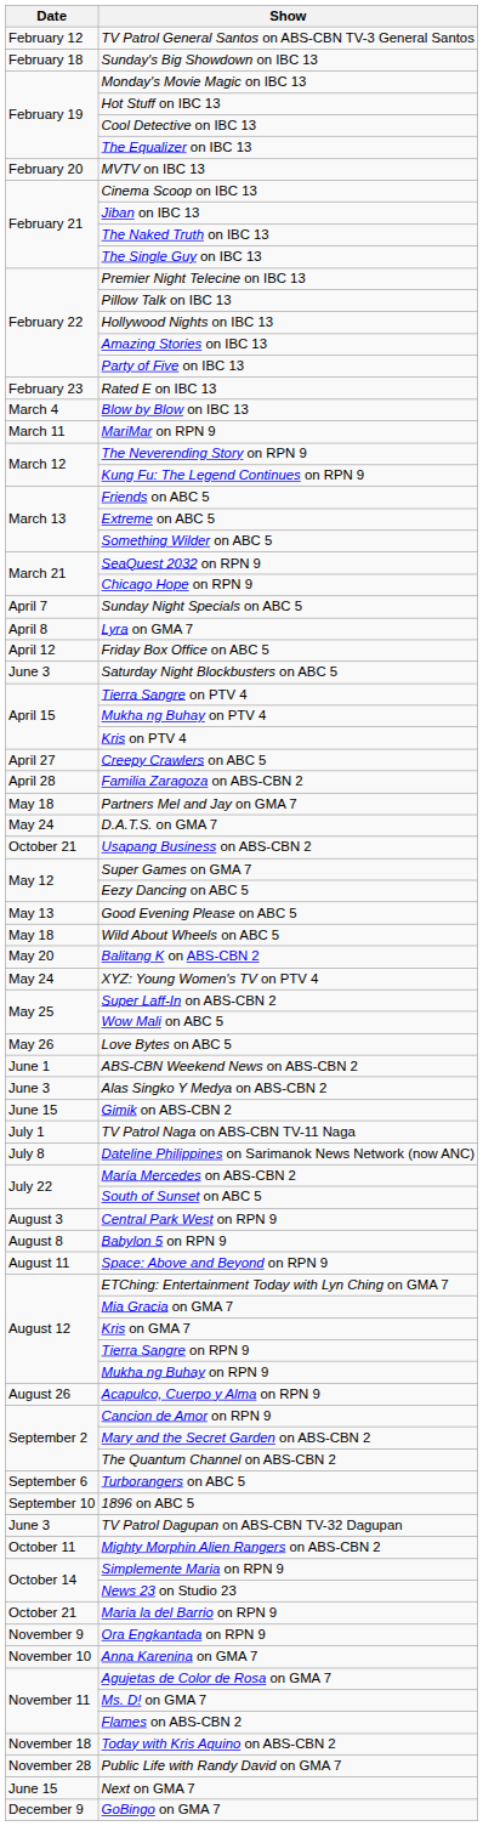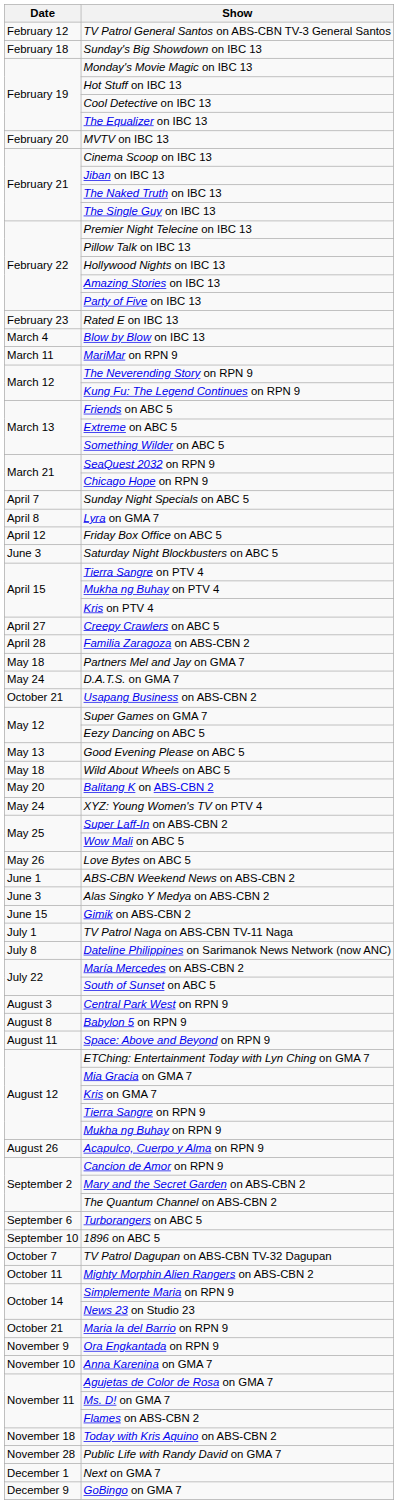 <table class="wikitable">
 <tr>
 <th>Date</th>
 <th>Show</th>
 </tr>
 <tr>
 <td>February 12</td>
 <td><em>TV Patrol General Santos</em> on ABS-CBN TV-3 General Santos</td>
 </tr>
 <tr>
 <td>February 18</td>
 <td><em>Sunday's Big Showdown</em> on IBC 13</td>
 </tr>
 <tr>
 <td rowspan="4">February 19</td>
 <td><em>Monday's Movie Magic</em> on IBC 13</td>
 </tr>
 <tr>
 <td><em>Hot Stuff</em> on IBC 13</td>
 </tr>
 <tr>
 <td><em>Cool Detective</em> on IBC 13</td>
 </tr>
 <tr>
 <td><em><a href='#'>The Equalizer</a></em> on IBC 13</td>
 </tr>
 <tr>
 <td>February 20</td>
 <td><em>MVTV</em> on IBC 13</td>
 </tr>
 <tr>
 <td rowspan="4">February 21</td>
 <td><em>Cinema Scoop</em> on IBC 13</td>
 </tr>
 <tr>
 <td><em><a href='#'>Jiban</a></em> on IBC 13</td>
 </tr>
 <tr>
 <td><em><a href='#'>The Naked Truth</a></em> on IBC 13</td>
 </tr>
 <tr>
 <td><em><a href='#'>The Single Guy</a></em> on IBC 13</td>
 </tr>
 <tr>
 <td rowspan="5">February 22</td>
 <td><em>Premier Night Telecine</em> on IBC 13</td>
 </tr>
 <tr>
 <td><em>Pillow Talk</em> on IBC 13</td>
 </tr>
 <tr>
 <td><em>Hollywood Nights</em> on IBC 13</td>
 </tr>
 <tr>
 <td><em><a href='#'>Amazing Stories</a></em> on IBC 13</td>
 </tr>
 <tr>
 <td><em><a href='#'>Party of Five</a></em> on IBC 13</td>
 </tr>
 <tr>
 <td>February 23</td>
 <td><em>Rated E</em> on IBC 13</td>
 </tr>
 <tr>
 <td>March 4</td>
 <td><em><a href='#'>Blow by Blow</a></em> on IBC 13</td>
 </tr>
 <tr>
 <td>March 11</td>
 <td><em><a href='#'>MariMar</a></em> on RPN 9</td>
 </tr>
 <tr>
 <td rowspan="2">March 12</td>
 <td><em><a href='#'>The Neverending Story</a></em> on RPN 9</td>
 </tr>
 <tr>
 <td><em><a href='#'>Kung Fu: The Legend Continues</a></em> on RPN 9</td>
 </tr>
 <tr>
 <td rowspan=3>March 13</td>
 <td><em><a href='#'>Friends</a></em> on ABC 5</td>
 </tr>
 <tr>
 <td><em><a href='#'>Extreme</a></em> on ABC 5</td>
 </tr>
 <tr>
 <td><em><a href='#'>Something Wilder</a></em> on ABC 5</td>
 </tr>
 <tr>
 <td rowspan=2>March 21</td>
 <td><em><a href='#'>SeaQuest 2032</a></em> on RPN 9</td>
 </tr>
 <tr>
 <td><em><a href='#'>Chicago Hope</a></em> on RPN 9</td>
 </tr>
 <tr>
 <td>April 7</td>
 <td><em>Sunday Night Specials</em> on ABC 5</td>
 </tr>
 <tr>
 <td>April 8</td>
 <td><em><a href='#'>Lyra</a></em> on GMA 7</td>
 </tr>
 <tr>
 <td>April 12</td>
 <td><em>Friday Box Office</em> on ABC 5</td>
 </tr>
 <tr>
 <td>June 3</td>
 <td><em>Saturday Night Blockbusters</em> on ABC 5</td>
 </tr>
 <tr>
 <td rowspan=3>April 15</td>
 <td><em><a href='#'>Tierra Sangre</a></em> on PTV 4</td>
 </tr>
 <tr>
 <td><em><a href='#'>Mukha ng Buhay</a></em> on PTV 4</td>
 </tr>
 <tr>
 <td><em><a href='#'>Kris</a></em> on PTV 4</td>
 </tr>
 <tr>
 <td>April 27</td>
 <td><em><a href='#'>Creepy Crawlers</a></em> on ABC 5</td>
 </tr>
 <tr>
 <td>April 28</td>
 <td><em><a href='#'>Familia Zaragoza</a></em> on ABS-CBN 2</td>
 </tr>
 <tr>
 <td>May 18</td>
 <td><em>Partners Mel and Jay</em> on GMA 7</td>
 </tr>
 <tr>
 <td>May 24</td>
 <td><em>D.A.T.S.</em> on GMA 7</td>
 </tr>
 <tr>
 <td>October 21</td>
 <td><em><a href='#'>Usapang Business</a></em> on ABS-CBN 2</td>
 </tr>
 <tr>
 <td rowspan=2>May 12</td>
 <td><em>Super Games</em> on GMA 7</td>
 </tr>
 <tr>
 <td><em>Eezy Dancing</em> on ABC 5</td>
 </tr>
 <tr>
 <td>May 13</td>
 <td><em>Good Evening Please</em> on ABC 5</td>
 </tr>
 <tr>
 <td>May 18</td>
 <td><em>Wild About Wheels</em> on ABC 5</td>
 </tr>
 <tr>
 <td>May 20</td>
 <td><em><a href='#'>Balitang K</a></em> on <a href='#'>ABS-CBN 2</a></td>
 </tr>
 <tr>
 <td>May 24</td>
 <td><em>XYZ: Young Women's TV</em> on PTV 4</td>
 </tr>
 <tr>
 <td rowspan="2">May 25</td>
 <td><em><a href='#'>Super Laff-In</a></em> on ABS-CBN 2</td>
 </tr>
 <tr>
 <td><em><a href='#'>Wow Mali</a></em> on ABC 5</td>
 </tr>
 <tr>
 <td>May 26</td>
 <td><em>Love Bytes</em> on ABC 5</td>
 </tr>
 <tr>
 <td>June 1</td>
 <td><em>ABS-CBN Weekend News</em> on ABS-CBN 2</td>
 </tr>
 <tr>
 <td>June 3</td>
 <td><em>Alas Singko Y Medya</em> on ABS-CBN 2</td>
 </tr>
 <tr>
 <td>June 15</td>
 <td><em><a href='#'>Gimik</a></em> on ABS-CBN 2</td>
 </tr>
 <tr>
 <td>July 1</td>
 <td><em>TV Patrol Naga</em> on ABS-CBN TV-11 Naga</td>
 </tr>
 <tr>
 <td>July 8</td>
 <td><em><a href='#'>Dateline Philippines</a></em> on Sarimanok News Network (now ANC)</td>
 </tr>
 <tr>
 <td rowspan=2>July 22</td>
 <td><em><a href='#'>María Mercedes</a></em> on ABS-CBN 2</td>
 </tr>
 <tr>
 <td><em><a href='#'>South of Sunset</a></em> on ABC 5</td>
 </tr>
 <tr>
 <td>August 3</td>
 <td><em><a href='#'>Central Park West</a></em> on RPN 9</td>
 </tr>
 <tr>
 <td>August 8</td>
 <td><em><a href='#'>Babylon 5</a></em> on RPN 9</td>
 </tr>
 <tr>
 <td>August 11</td>
 <td><em><a href='#'>Space: Above and Beyond</a></em> on RPN 9</td>
 </tr>
 <tr>
 <td rowspan="5">August 12</td>
 <td><em>ETChing: Entertainment Today with Lyn Ching</em> on GMA 7</td>
 </tr>
 <tr>
 <td><em><a href='#'>Mia Gracia</a></em> on GMA 7</td>
 </tr>
 <tr>
 <td><em><a href='#'>Kris</a></em> on GMA 7</td>
 </tr>
 <tr>
 <td><em><a href='#'>Tierra Sangre</a></em> on RPN 9</td>
 </tr>
 <tr>
 <td><em><a href='#'>Mukha ng Buhay</a></em> on RPN 9</td>
 </tr>
 <tr>
 <td>August 26</td>
 <td><em><a href='#'>Acapulco, Cuerpo y Alma</a></em> on RPN 9</td>
 </tr>
 <tr>
 <td rowspan="3">September 2</td>
 <td><em><a href='#'>Cancion de Amor</a></em> on RPN 9</td>
 </tr>
 <tr>
 <td><em><a href='#'>Mary and the Secret Garden</a></em> on ABS-CBN 2</td>
 </tr>
 <tr>
 <td><em>The Quantum Channel</em> on ABS-CBN 2</td>
 </tr>
 <tr>
 <td>September 6</td>
 <td><em><a href='#'>Turborangers</a></em> on ABC 5</td>
 </tr>
 <tr>
 <td>September 10</td>
 <td><em>1896</em> on ABC 5</td>
 </tr>
 <tr>
-<td>June 3</td>
+<td>October 7</td>
 <td><em>TV Patrol Dagupan</em> on ABS-CBN TV-32 Dagupan</td>
 </tr>
 <tr>
 <td>October 11</td>
 <td><em><a href='#'>Mighty Morphin Alien Rangers</a></em> on ABS-CBN 2</td>
 </tr>
 <tr>
 <td rowspan="2">October 14</td>
 <td><em><a href='#'>Simplemente Maria</a></em> on RPN 9</td>
 </tr>
 <tr>
 <td><em><a href='#'>News 23</a></em> on Studio 23</td>
 </tr>
 <tr>
 <td>October 21</td>
 <td><em><a href='#'>Maria la del Barrio</a></em> on RPN 9</td>
 </tr>
 <tr>
 <td>November 9</td>
 <td><em><a href='#'>Ora Engkantada</a></em> on RPN 9</td>
 </tr>
 <tr>
 <td>November 10</td>
 <td><em><a href='#'>Anna Karenina</a></em> on GMA 7</td>
 </tr>
 <tr>
 <td rowspan="3">November 11</td>
 <td><em><a href='#'>Agujetas de Color de Rosa</a></em> on GMA 7</td>
 </tr>
 <tr>
 <td><em><a href='#'>Ms. D!</a></em> on GMA 7</td>
 </tr>
 <tr>
 <td><em><a href='#'>Flames</a></em> on ABS-CBN 2</td>
 </tr>
 <tr>
 <td>November 18</td>
 <td><em><a href='#'>Today with Kris Aquino</a></em> on ABS-CBN 2</td>
 </tr>
 <tr>
 <td>November 28</td>
 <td><em>Public Life with Randy David</em> on GMA 7</td>
 </tr>
 <tr>
-<td>June 15</td>
+<td>December 1</td>
 <td><em>Next</em> on GMA 7</td>
 </tr>
 <tr>
 <td>December 9</td>
 <td><em><a href='#'>GoBingo</a></em> on GMA 7</td>
 </tr>
 </table>
